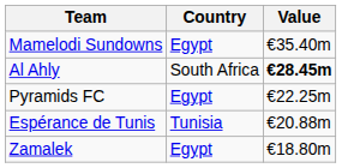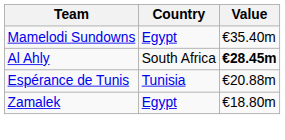 <table class="wikitable sortable">
 <tr>
 <th>Team</th>
 <th>Country</th>
 <th>Value</th>
 </tr>
 <tr>
 <td><a href='#'>Mamelodi Sundowns</a></td>
 <td><a href='#'>Egypt</a></td>
 <td>€35.40m</td>
 </tr>
 <tr>
 <td><a href='#'>Al Ahly</a></td>
 <td>South Africa</td>
 <td><strong>€28.45m</strong></td>
 </tr>
 <tr>
-<td>Pyramids FC</td>
-<td><a href='#'>Egypt</a></td>
-<td>€22.25m</td>
-</tr>
-<tr>
 <td><a href='#'>Espérance de Tunis</a></td>
 <td><a href='#'>Tunisia</a></td>
 <td>€20.88m</td>
 </tr>
 <tr>
 <td><a href='#'>Zamalek</a></td>
 <td><a href='#'>Egypt</a></td>
 <td>€18.80m</td>
 </tr>
 </table>
